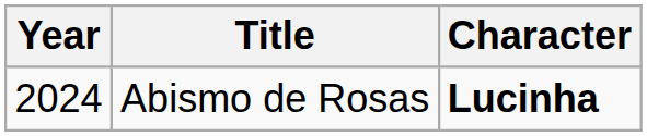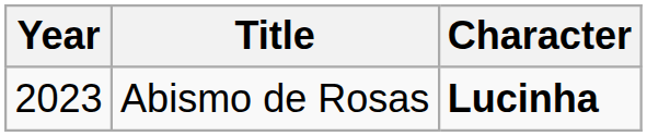 <table class="wikitable">
 <tr>
 <th>Year</th>
 <th>Title</th>
 <th>Character</th>
 </tr>
 <tr>
-<td>2024</td>
+<td>2023</td>
 <td>Abismo de Rosas</td>
 <td><strong>Lucinha</strong></td>
 </tr>
 </table>
